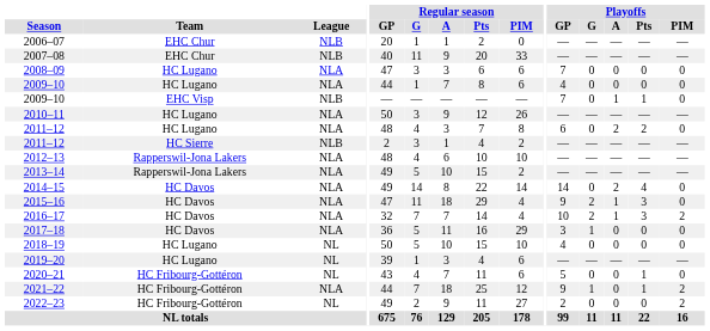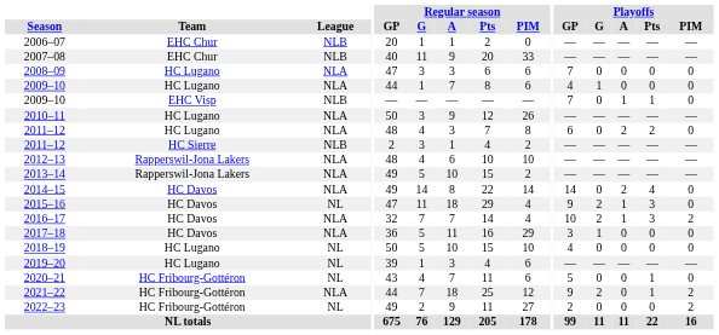 <table border="0" cellpadding="1" cellspacing="0" style="text-align:center; width:60em">
 <tr bgcolor="#e0e0e0">
 <th colspan="3" bgcolor="#ffffff"></th>
 <th rowspan="99" bgcolor="#ffffff"></th>
 <th colspan="5"><a href='#'>Regular season</a></th>
 <th rowspan="99" bgcolor="#ffffff"></th>
 <th colspan="5"><a href='#'>Playoffs</a></th>
 </tr>
 <tr bgcolor="#e0e0e0">
 <th><a href='#'>Season</a></th>
 <th>Team</th>
 <th>League</th>
 <th>GP</th>
 <th><a href='#'>G</a></th>
 <th><a href='#'>A</a></th>
 <th><a href='#'>Pts</a></th>
 <th><a href='#'>PIM</a></th>
 <th>GP</th>
 <th>G</th>
 <th>A</th>
 <th>Pts</th>
 <th>PIM</th>
 </tr>
 <tr>
 <td>2006–07</td>
 <td><a href='#'>EHC Chur</a></td>
 <td><a href='#'>NLB</a></td>
 <td>20</td>
 <td>1</td>
 <td>1</td>
 <td>2</td>
 <td>0</td>
 <td>—</td>
 <td>—</td>
 <td>—</td>
 <td>—</td>
 <td>—</td>
 </tr>
 <tr bgcolor="#f0f0f0">
 <td>2007–08</td>
 <td>EHC Chur</td>
 <td>NLB</td>
 <td>40</td>
 <td>11</td>
 <td>9</td>
 <td>20</td>
 <td>33</td>
 <td>—</td>
 <td>—</td>
 <td>—</td>
 <td>—</td>
 <td>—</td>
 </tr>
 <tr>
 <td><a href='#'>2008–09</a></td>
 <td><a href='#'>HC Lugano</a></td>
 <td><a href='#'>NLA</a></td>
 <td>47</td>
 <td>3</td>
 <td>3</td>
 <td>6</td>
 <td>6</td>
 <td>7</td>
 <td>0</td>
 <td>0</td>
 <td>0</td>
 <td>0</td>
 </tr>
 <tr bgcolor="#f0f0f0">
 <td><a href='#'>2009–10</a></td>
 <td>HC Lugano</td>
 <td>NLA</td>
 <td>44</td>
 <td>1</td>
 <td>7</td>
 <td>8</td>
 <td>6</td>
 <td>4</td>
-<td>0</td>
+<td>1</td>
 <td>0</td>
 <td>0</td>
 <td>0</td>
 </tr>
 <tr>
 <td>2009–10</td>
 <td><a href='#'>EHC Visp</a></td>
 <td>NLB</td>
 <td>—</td>
 <td>—</td>
 <td>—</td>
 <td>—</td>
 <td>—</td>
 <td>7</td>
 <td>0</td>
 <td>1</td>
 <td>1</td>
 <td>0</td>
 </tr>
 <tr bgcolor="#f0f0f0">
 <td><a href='#'>2010–11</a></td>
 <td>HC Lugano</td>
 <td>NLA</td>
 <td>50</td>
 <td>3</td>
 <td>9</td>
 <td>12</td>
 <td>26</td>
 <td>—</td>
 <td>—</td>
 <td>—</td>
 <td>—</td>
 <td>—</td>
 </tr>
 <tr>
 <td><a href='#'>2011–12</a></td>
 <td>HC Lugano</td>
 <td>NLA</td>
 <td>48</td>
 <td>4</td>
 <td>3</td>
 <td>7</td>
 <td>8</td>
 <td>6</td>
 <td>0</td>
 <td>2</td>
 <td>2</td>
 <td>0</td>
 </tr>
 <tr bgcolor="#f0f0f0">
 <td><a href='#'>2011–12</a></td>
 <td><a href='#'>HC Sierre</a></td>
 <td>NLB</td>
 <td>2</td>
 <td>3</td>
 <td>1</td>
 <td>4</td>
 <td>2</td>
 <td>—</td>
 <td>—</td>
 <td>—</td>
 <td>—</td>
 <td>—</td>
 </tr>
 <tr>
 <td><a href='#'>2012–13</a></td>
 <td><a href='#'>Rapperswil-Jona Lakers</a></td>
 <td>NLA</td>
 <td>48</td>
 <td>4</td>
 <td>6</td>
 <td>10</td>
 <td>10</td>
 <td>—</td>
 <td>—</td>
 <td>—</td>
 <td>—</td>
 <td>—</td>
 </tr>
 <tr bgcolor="#f0f0f0">
 <td><a href='#'>2013–14</a></td>
 <td>Rapperswil-Jona Lakers</td>
 <td>NLA</td>
 <td>49</td>
 <td>5</td>
 <td>10</td>
 <td>15</td>
 <td>2</td>
 <td>—</td>
 <td>—</td>
 <td>—</td>
 <td>—</td>
 <td>—</td>
 </tr>
 <tr>
 <td><a href='#'>2014–15</a></td>
 <td><a href='#'>HC Davos</a></td>
 <td>NLA</td>
 <td>49</td>
 <td>14</td>
 <td>8</td>
 <td>22</td>
 <td>14</td>
 <td>14</td>
 <td>0</td>
 <td>2</td>
 <td>4</td>
 <td>0</td>
 </tr>
 <tr bgcolor="#f0f0f0">
 <td><a href='#'>2015–16</a></td>
 <td>HC Davos</td>
-<td>NLA</td>
+<td>NL</td>
 <td>47</td>
 <td>11</td>
 <td>18</td>
 <td>29</td>
 <td>4</td>
 <td>9</td>
 <td>2</td>
 <td>1</td>
 <td>3</td>
 <td>0</td>
 </tr>
 <tr>
 <td><a href='#'>2016–17</a></td>
 <td>HC Davos</td>
 <td>NLA</td>
 <td>32</td>
 <td>7</td>
 <td>7</td>
 <td>14</td>
 <td>4</td>
 <td>10</td>
 <td>2</td>
 <td>1</td>
 <td>3</td>
 <td>2</td>
 </tr>
 <tr bgcolor="#f0f0f0">
 <td><a href='#'>2017–18</a></td>
 <td>HC Davos</td>
 <td>NLA</td>
 <td>36</td>
 <td>5</td>
 <td>11</td>
 <td>16</td>
 <td>29</td>
 <td>3</td>
 <td>1</td>
 <td>0</td>
 <td>0</td>
 <td>0</td>
 </tr>
 <tr>
 <td><a href='#'>2018–19</a></td>
 <td>HC Lugano</td>
 <td>NL</td>
 <td>50</td>
 <td>5</td>
 <td>10</td>
 <td>15</td>
 <td>10</td>
 <td>4</td>
 <td>0</td>
 <td>0</td>
 <td>0</td>
 <td>0</td>
 </tr>
 <tr bgcolor="#f0f0f0">
 <td><a href='#'>2019–20</a></td>
 <td>HC Lugano</td>
 <td>NL</td>
 <td>39</td>
 <td>1</td>
 <td>3</td>
 <td>4</td>
 <td>6</td>
 <td>—</td>
 <td>—</td>
 <td>—</td>
 <td>—</td>
 <td>—</td>
 </tr>
 <tr>
 <td><a href='#'>2020–21</a></td>
 <td><a href='#'>HC Fribourg-Gottéron</a></td>
 <td>NL</td>
 <td>43</td>
 <td>4</td>
 <td>7</td>
 <td>11</td>
 <td>6</td>
 <td>5</td>
 <td>0</td>
 <td>0</td>
 <td>1</td>
 <td>0</td>
 </tr>
 <tr bgcolor="#f0f0f0">
 <td><a href='#'>2021–22</a></td>
 <td>HC Fribourg-Gottéron</td>
 <td>NLA</td>
 <td>44</td>
 <td>7</td>
 <td>18</td>
 <td>25</td>
 <td>12</td>
 <td>9</td>
-<td>1</td>
+<td>2</td>
 <td>0</td>
 <td>1</td>
 <td>2</td>
 </tr>
 <tr>
 <td><a href='#'>2022–23</a></td>
 <td>HC Fribourg-Gottéron</td>
 <td>NL</td>
 <td>49</td>
 <td>2</td>
 <td>9</td>
 <td>11</td>
 <td>27</td>
 <td>2</td>
 <td>0</td>
 <td>0</td>
 <td>0</td>
 <td>2</td>
 </tr>
 <tr bgcolor="#e0e0e0">
 <th colspan="3">NL totals</th>
 <th>675</th>
 <th>76</th>
 <th>129</th>
 <th>205</th>
 <th>178</th>
 <th>99</th>
 <th>11</th>
 <th>11</th>
 <th>22</th>
 <th>16</th>
 </tr>
 </table>
